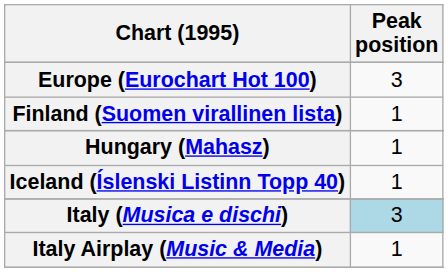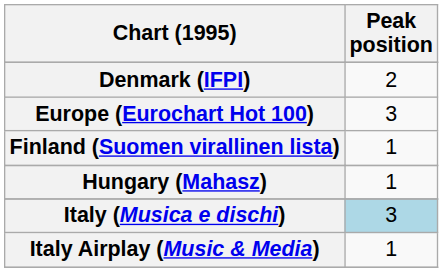 <table class="wikitable sortable plainrowheaders" style="text-align:center">
 <tr>
 <th>Chart (1995)</th>
 <th>Peak<br>position</th>
 </tr>
 <tr>
 </tr>
 <tr>
 </tr>
 <tr>
 </tr>
 <tr>
 </tr>
 <tr>
 </tr>
 <tr>
 </tr>
 <tr>
+<th scope="row">Denmark (<a href='#'>IFPI</a>)</th>
+<td>2</td>
+</tr>
+<tr>
 <th scope="row">Europe (<a href='#'>Eurochart Hot 100</a>)</th>
 <td>3</td>
 </tr>
 <tr>
 <th scope="row">Finland (<a href='#'>Suomen virallinen lista</a>)</th>
 <td>1</td>
 </tr>
 <tr>
 </tr>
 <tr>
 </tr>
 <tr>
 <th scope="row">Hungary (<a href='#'>Mahasz</a>)</th>
-<td>1</td>
-</tr>
-<tr>
-<th scope="row">Iceland (<a href='#'>Íslenski Listinn Topp 40</a>)</th>
 <td>1</td>
 </tr>
 <tr>
 </tr>
 <tr>
 <th scope="row">Italy (<em><a href='#'>Musica e dischi</a></em>)</th>
 <td style="background: lightblue;">3</td>
 </tr>
 <tr>
 <th scope="row">Italy Airplay (<em><a href='#'>Music & Media</a></em>)</th>
 <td>1</td>
 </tr>
 <tr>
 </tr>
 <tr>
 </tr>
 <tr>
 </tr>
 <tr>
 </tr>
 <tr>
 </tr>
 <tr>
 </tr>
 <tr>
 </tr>
 <tr>
 </tr>
 <tr>
 </tr>
 <tr>
 </tr>
 <tr>
 </tr>
 <tr>
 </tr>
 </table>
